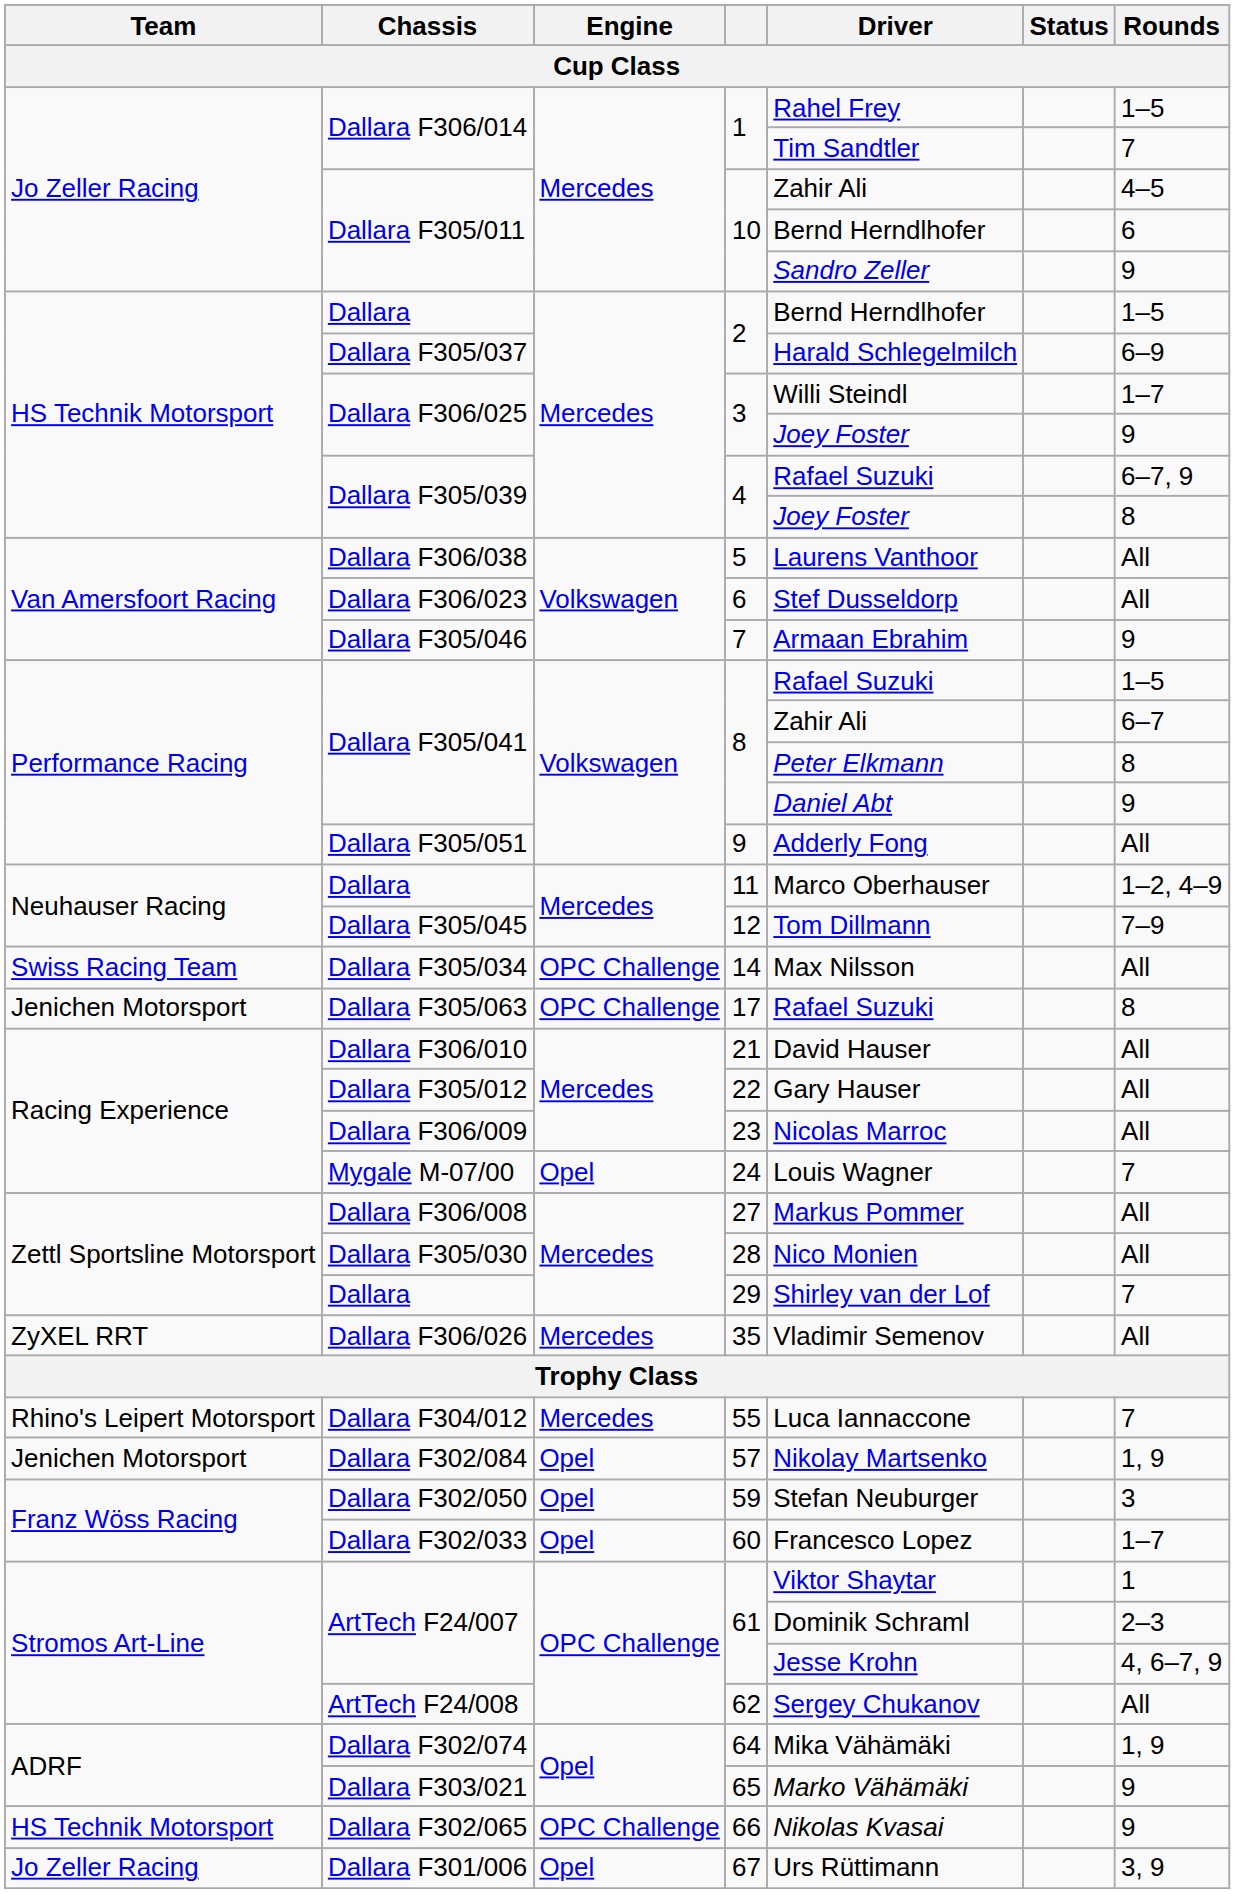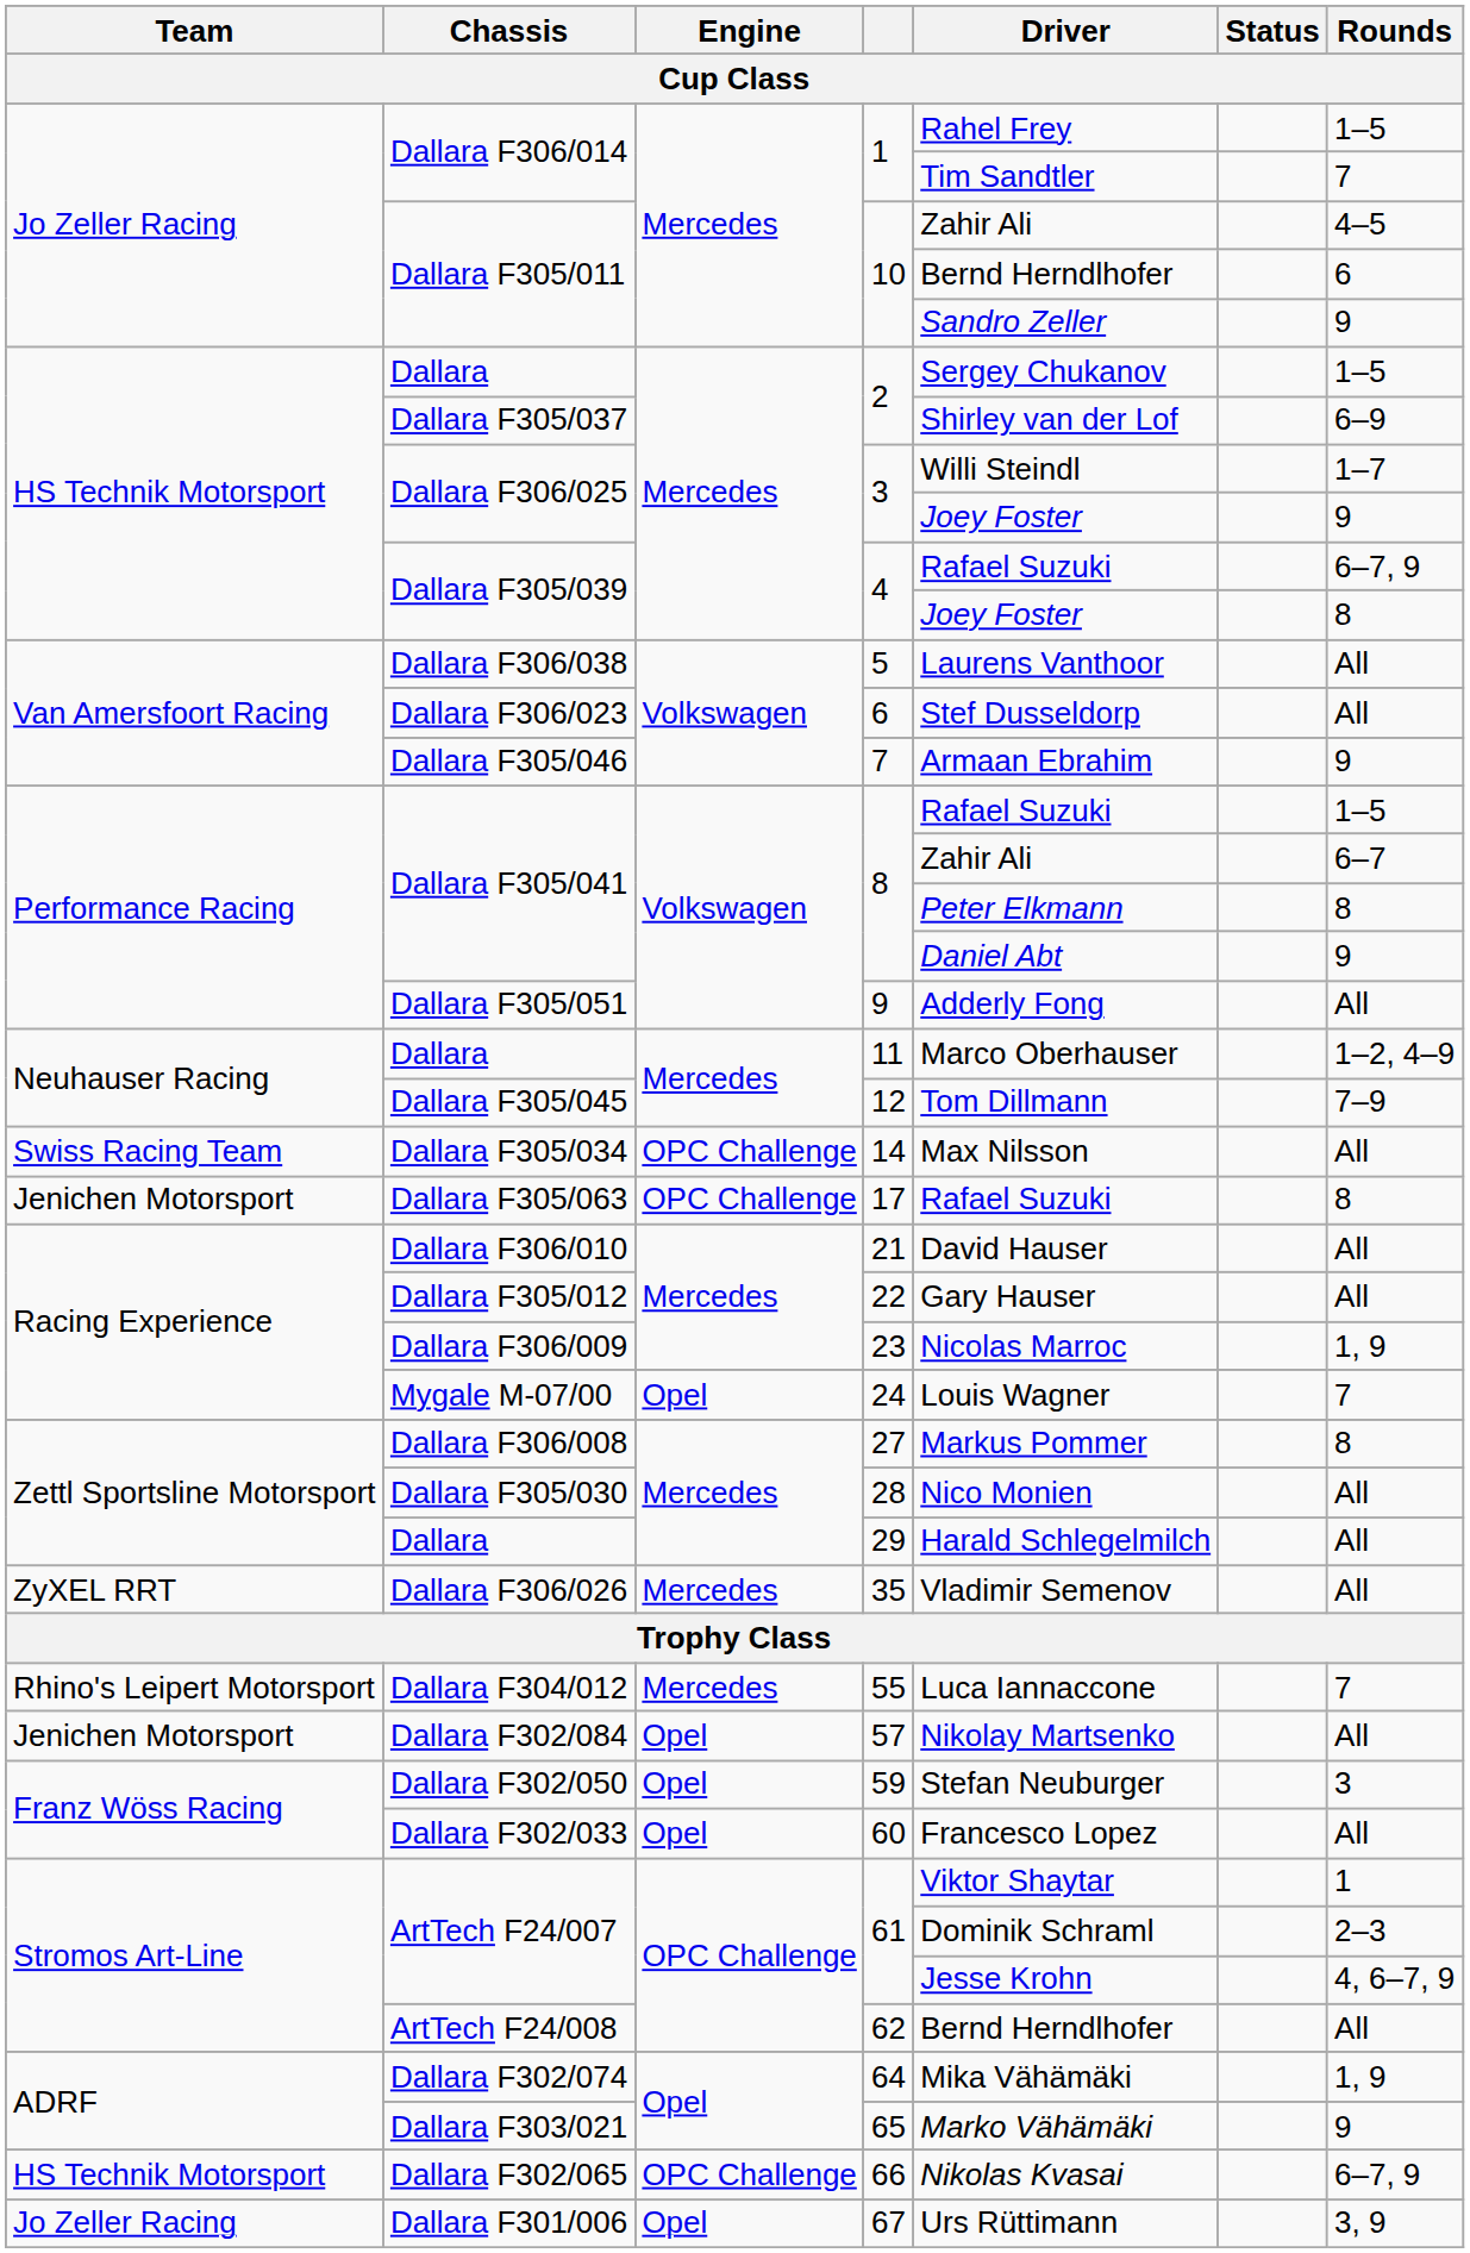 <table class="wikitable" style="font-size: 85%;">
 <tr>
 <th>Team</th>
 <th>Chassis</th>
 <th>Engine</th>
 <th></th>
 <th>Driver</th>
 <th>Status</th>
 <th>Rounds</th>
 </tr>
 <tr>
 <th colspan=7>Cup Class</th>
 </tr>
 <tr>
 <td rowspan=5> <a href='#'>Jo Zeller Racing</a></td>
 <td rowspan=2><a href='#'>Dallara</a> F306/014</td>
 <td rowspan=5><a href='#'>Mercedes</a></td>
 <td rowspan=2>1</td>
 <td> <a href='#'>Rahel Frey</a></td>
 <td></td>
 <td>1–5</td>
 </tr>
 <tr>
 <td> <a href='#'>Tim Sandtler</a></td>
 <td></td>
 <td>7</td>
 </tr>
 <tr>
 <td rowspan=3><a href='#'>Dallara</a> F305/011</td>
 <td rowspan=3>10</td>
 <td> Zahir Ali</td>
 <td></td>
 <td>4–5</td>
 </tr>
 <tr>
 <td> Bernd Herndlhofer</td>
 <td></td>
 <td>6</td>
 </tr>
 <tr>
 <td><em> <a href='#'>Sandro Zeller</a></em></td>
 <td align=center></td>
 <td>9</td>
 </tr>
 <tr>
 <td rowspan=6> <a href='#'>HS Technik Motorsport</a></td>
 <td><a href='#'>Dallara</a> </td>
 <td rowspan=6><a href='#'>Mercedes</a></td>
 <td rowspan=2>2</td>
-<td> Bernd Herndlhofer</td>
+<td> <a href='#'>Sergey Chukanov</a></td>
 <td></td>
 <td>1–5</td>
 </tr>
 <tr>
 <td><a href='#'>Dallara</a> F305/037</td>
-<td> <a href='#'>Harald Schlegelmilch</a></td>
+<td> <a href='#'>Shirley van der Lof</a></td>
 <td></td>
 <td>6–9</td>
 </tr>
 <tr>
 <td rowspan=2><a href='#'>Dallara</a> F306/025</td>
 <td rowspan=2>3</td>
 <td> Willi Steindl</td>
 <td align=center></td>
 <td>1–7</td>
 </tr>
 <tr>
 <td><em> <a href='#'>Joey Foster</a></em></td>
 <td></td>
 <td>9</td>
 </tr>
 <tr>
 <td rowspan=2><a href='#'>Dallara</a> F305/039</td>
 <td rowspan=2>4</td>
 <td> <a href='#'>Rafael Suzuki</a></td>
 <td></td>
 <td>6–7, 9</td>
 </tr>
 <tr>
 <td><em> <a href='#'>Joey Foster</a></em></td>
 <td></td>
 <td>8</td>
 </tr>
 <tr>
 <td rowspan=3> <a href='#'>Van Amersfoort Racing</a></td>
 <td><a href='#'>Dallara</a> F306/038</td>
 <td rowspan=3><a href='#'>Volkswagen</a></td>
 <td>5</td>
 <td> <a href='#'>Laurens Vanthoor</a></td>
 <td></td>
 <td>All</td>
 </tr>
 <tr>
 <td><a href='#'>Dallara</a> F306/023</td>
 <td>6</td>
 <td> <a href='#'>Stef Dusseldorp</a></td>
 <td align=center></td>
 <td>All</td>
 </tr>
 <tr>
 <td><a href='#'>Dallara</a> F305/046</td>
 <td>7</td>
 <td> <a href='#'>Armaan Ebrahim</a></td>
 <td></td>
 <td>9</td>
 </tr>
 <tr>
 <td rowspan=5> <a href='#'>Performance Racing</a></td>
 <td rowspan=4><a href='#'>Dallara</a> F305/041</td>
 <td rowspan=5><a href='#'>Volkswagen</a></td>
 <td rowspan=4>8</td>
 <td> <a href='#'>Rafael Suzuki</a></td>
 <td></td>
 <td>1–5</td>
 </tr>
 <tr>
 <td> Zahir Ali</td>
 <td></td>
 <td>6–7</td>
 </tr>
 <tr>
 <td><em> <a href='#'>Peter Elkmann</a></em></td>
 <td></td>
 <td>8</td>
 </tr>
 <tr>
 <td><em> <a href='#'>Daniel Abt</a></em></td>
 <td align=center></td>
 <td>9</td>
 </tr>
 <tr>
 <td><a href='#'>Dallara</a> F305/051</td>
 <td>9</td>
 <td> <a href='#'>Adderly Fong</a></td>
 <td></td>
 <td>All</td>
 </tr>
 <tr>
 <td rowspan=2> Neuhauser Racing</td>
 <td><a href='#'>Dallara</a> </td>
 <td rowspan=2><a href='#'>Mercedes</a></td>
 <td>11</td>
 <td align=left> Marco Oberhauser</td>
 <td></td>
 <td>1–2, 4–9</td>
 </tr>
 <tr>
 <td><a href='#'>Dallara</a> F305/045</td>
 <td>12</td>
 <td align=left> <a href='#'>Tom Dillmann</a></td>
 <td></td>
 <td>7–9</td>
 </tr>
 <tr>
 <td> <a href='#'>Swiss Racing Team</a></td>
 <td><a href='#'>Dallara</a> F305/034</td>
 <td><a href='#'>OPC Challenge</a></td>
 <td>14</td>
 <td> Max Nilsson</td>
 <td></td>
 <td>All</td>
 </tr>
 <tr>
 <td> Jenichen Motorsport</td>
 <td><a href='#'>Dallara</a> F305/063</td>
 <td><a href='#'>OPC Challenge</a></td>
 <td>17</td>
 <td> <a href='#'>Rafael Suzuki</a></td>
 <td></td>
 <td>8</td>
 </tr>
 <tr>
 <td rowspan=4> Racing Experience</td>
 <td><a href='#'>Dallara</a> F306/010</td>
 <td rowspan=3><a href='#'>Mercedes</a></td>
 <td>21</td>
 <td> David Hauser</td>
 <td></td>
 <td>All</td>
 </tr>
 <tr>
 <td><a href='#'>Dallara</a> F305/012</td>
 <td>22</td>
 <td> Gary Hauser</td>
 <td></td>
 <td>All</td>
 </tr>
 <tr>
 <td><a href='#'>Dallara</a> F306/009</td>
 <td>23</td>
 <td> <a href='#'>Nicolas Marroc</a></td>
 <td align=center></td>
-<td>All</td>
+<td>1, 9</td>
 </tr>
 <tr>
 <td><a href='#'>Mygale</a> M-07/00</td>
 <td><a href='#'>Opel</a></td>
 <td>24</td>
 <td> Louis Wagner</td>
 <td></td>
 <td>7</td>
 </tr>
 <tr>
 <td rowspan=3> Zettl Sportsline Motorsport</td>
 <td><a href='#'>Dallara</a> F306/008</td>
 <td rowspan=3><a href='#'>Mercedes</a></td>
 <td>27</td>
 <td> <a href='#'>Markus Pommer</a></td>
 <td align=center></td>
-<td>All</td>
+<td>8</td>
 </tr>
 <tr>
 <td><a href='#'>Dallara</a> F305/030</td>
 <td>28</td>
 <td> <a href='#'>Nico Monien</a></td>
 <td align=center></td>
 <td>All</td>
 </tr>
 <tr>
 <td><a href='#'>Dallara</a> </td>
 <td>29</td>
-<td> <a href='#'>Shirley van der Lof</a></td>
+<td> <a href='#'>Harald Schlegelmilch</a></td>
 <td></td>
-<td>7</td>
+<td>All</td>
 </tr>
 <tr>
 <td> ZyXEL RRT</td>
 <td><a href='#'>Dallara</a> F306/026</td>
 <td><a href='#'>Mercedes</a></td>
 <td>35</td>
 <td> Vladimir Semenov</td>
 <td align=center></td>
 <td>All</td>
 </tr>
 <tr>
 <th colspan=7>Trophy Class</th>
 </tr>
 <tr>
 <td> Rhino's Leipert Motorsport</td>
 <td><a href='#'>Dallara</a> F304/012</td>
 <td><a href='#'>Mercedes</a></td>
 <td>55</td>
 <td> Luca Iannaccone</td>
 <td></td>
 <td>7</td>
 </tr>
 <tr>
 <td> Jenichen Motorsport</td>
 <td><a href='#'>Dallara</a> F302/084</td>
 <td><a href='#'>Opel</a></td>
 <td>57</td>
 <td> <a href='#'>Nikolay Martsenko</a></td>
 <td align=center></td>
-<td>1, 9</td>
+<td>All</td>
 </tr>
 <tr>
 <td rowspan=2> <a href='#'>Franz Wöss Racing</a></td>
 <td><a href='#'>Dallara</a> F302/050</td>
 <td><a href='#'>Opel</a></td>
 <td>59</td>
 <td> Stefan Neuburger</td>
 <td></td>
 <td>3</td>
 </tr>
 <tr>
 <td><a href='#'>Dallara</a> F302/033</td>
 <td><a href='#'>Opel</a></td>
 <td>60</td>
 <td> Francesco Lopez</td>
 <td></td>
-<td>1–7</td>
+<td>All</td>
 </tr>
 <tr>
 <td rowspan=4> <a href='#'>Stromos Art-Line</a></td>
 <td rowspan=3><a href='#'>ArtTech</a> F24/007</td>
 <td rowspan=4><a href='#'>OPC Challenge</a></td>
 <td rowspan=3>61</td>
 <td> <a href='#'>Viktor Shaytar</a></td>
 <td align=center></td>
 <td>1</td>
 </tr>
 <tr>
 <td align=left> Dominik Schraml</td>
 <td></td>
 <td>2–3</td>
 </tr>
 <tr>
 <td align=left> <a href='#'>Jesse Krohn</a></td>
 <td></td>
 <td>4, 6–7, 9</td>
 </tr>
 <tr>
 <td><a href='#'>ArtTech</a> F24/008</td>
 <td>62</td>
-<td> <a href='#'>Sergey Chukanov</a></td>
+<td> Bernd Herndlhofer</td>
 <td></td>
 <td>All</td>
 </tr>
 <tr>
 <td rowspan=2> ADRF</td>
 <td><a href='#'>Dallara</a> F302/074</td>
 <td rowspan=2><a href='#'>Opel</a></td>
 <td>64</td>
 <td> Mika Vähämäki</td>
 <td align=center></td>
 <td>1, 9</td>
 </tr>
 <tr>
 <td><a href='#'>Dallara</a> F303/021</td>
 <td>65</td>
 <td><em> Marko Vähämäki</em></td>
 <td align=center></td>
 <td>9</td>
 </tr>
 <tr>
 <td> <a href='#'>HS Technik Motorsport</a></td>
 <td><a href='#'>Dallara</a> F302/065</td>
 <td><a href='#'>OPC Challenge</a></td>
 <td>66</td>
 <td><em> Nikolas Kvasai</em></td>
 <td></td>
-<td>9</td>
+<td>6–7, 9</td>
 </tr>
 <tr>
 <td> <a href='#'>Jo Zeller Racing</a></td>
 <td><a href='#'>Dallara</a> F301/006</td>
 <td><a href='#'>Opel</a></td>
 <td>67</td>
 <td> Urs Rüttimann</td>
 <td></td>
 <td>3, 9</td>
 </tr>
 </table>
